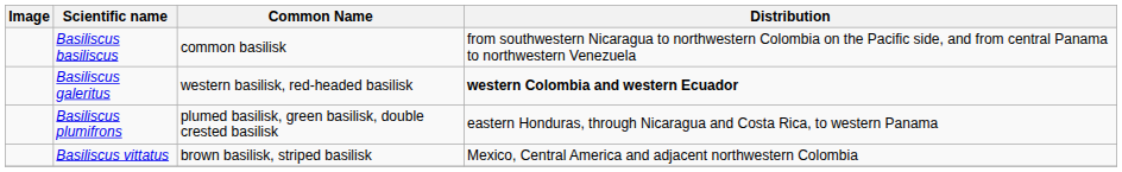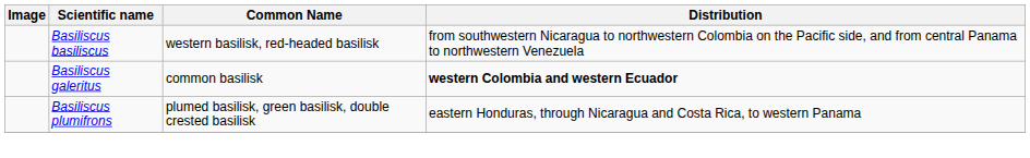 <table class="wikitable">
 <tr>
 <th>Image</th>
 <th>Scientific name</th>
 <th>Common Name</th>
 <th>Distribution</th>
 </tr>
 <tr>
 <td></td>
 <td><em><a href='#'>Basiliscus basiliscus</a></em> </td>
-<td>common basilisk</td>
+<td>western basilisk, red-headed basilisk</td>
 <td>from southwestern Nicaragua to northwestern Colombia on the Pacific side, and from central Panama to northwestern Venezuela</td>
 </tr>
 <tr>
 <td></td>
 <td><em><a href='#'>Basiliscus galeritus</a></em>  </td>
-<td>western basilisk, red-headed basilisk</td>
+<td>common basilisk</td>
 <td><strong>western Colombia and western Ecuador</strong></td>
 </tr>
 <tr>
 <td></td>
 <td><em><a href='#'>Basiliscus plumifrons</a></em> </td>
 <td>plumed basilisk, green basilisk, double crested basilisk</td>
 <td>eastern Honduras, through Nicaragua and Costa Rica, to western Panama</td>
 </tr>
 <tr>
-<td></td>
-<td><em><a href='#'>Basiliscus vittatus</a></em> </td>
-<td>brown basilisk, striped basilisk</td>
-<td>Mexico, Central America and adjacent northwestern Colombia</td>
-</tr>
-<tr>
 </tr>
 </table>
